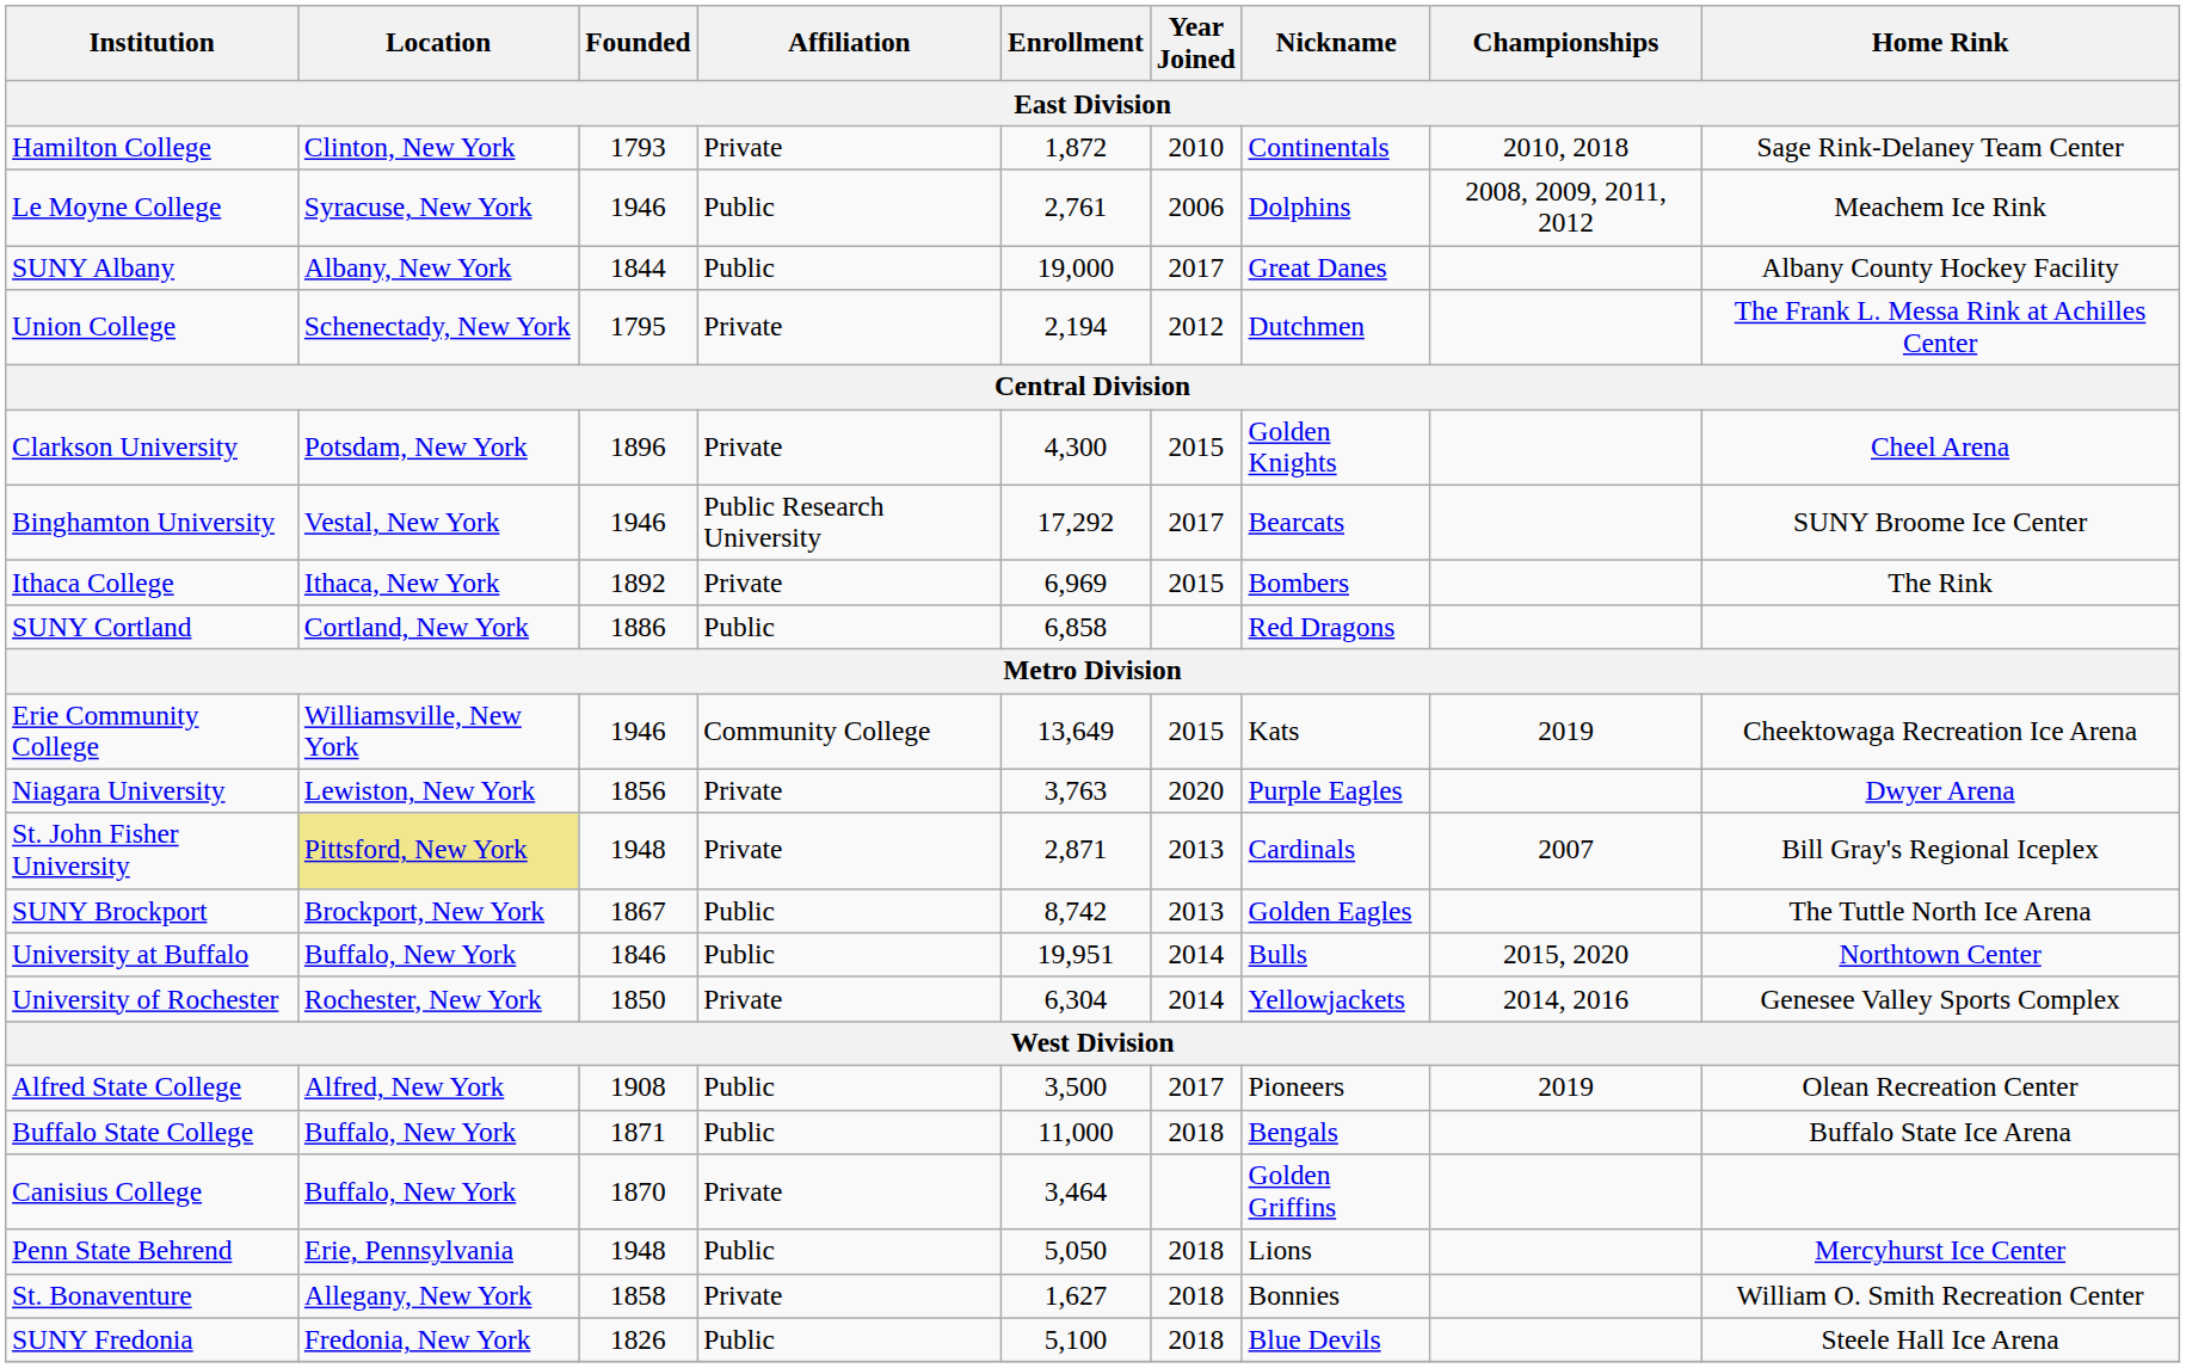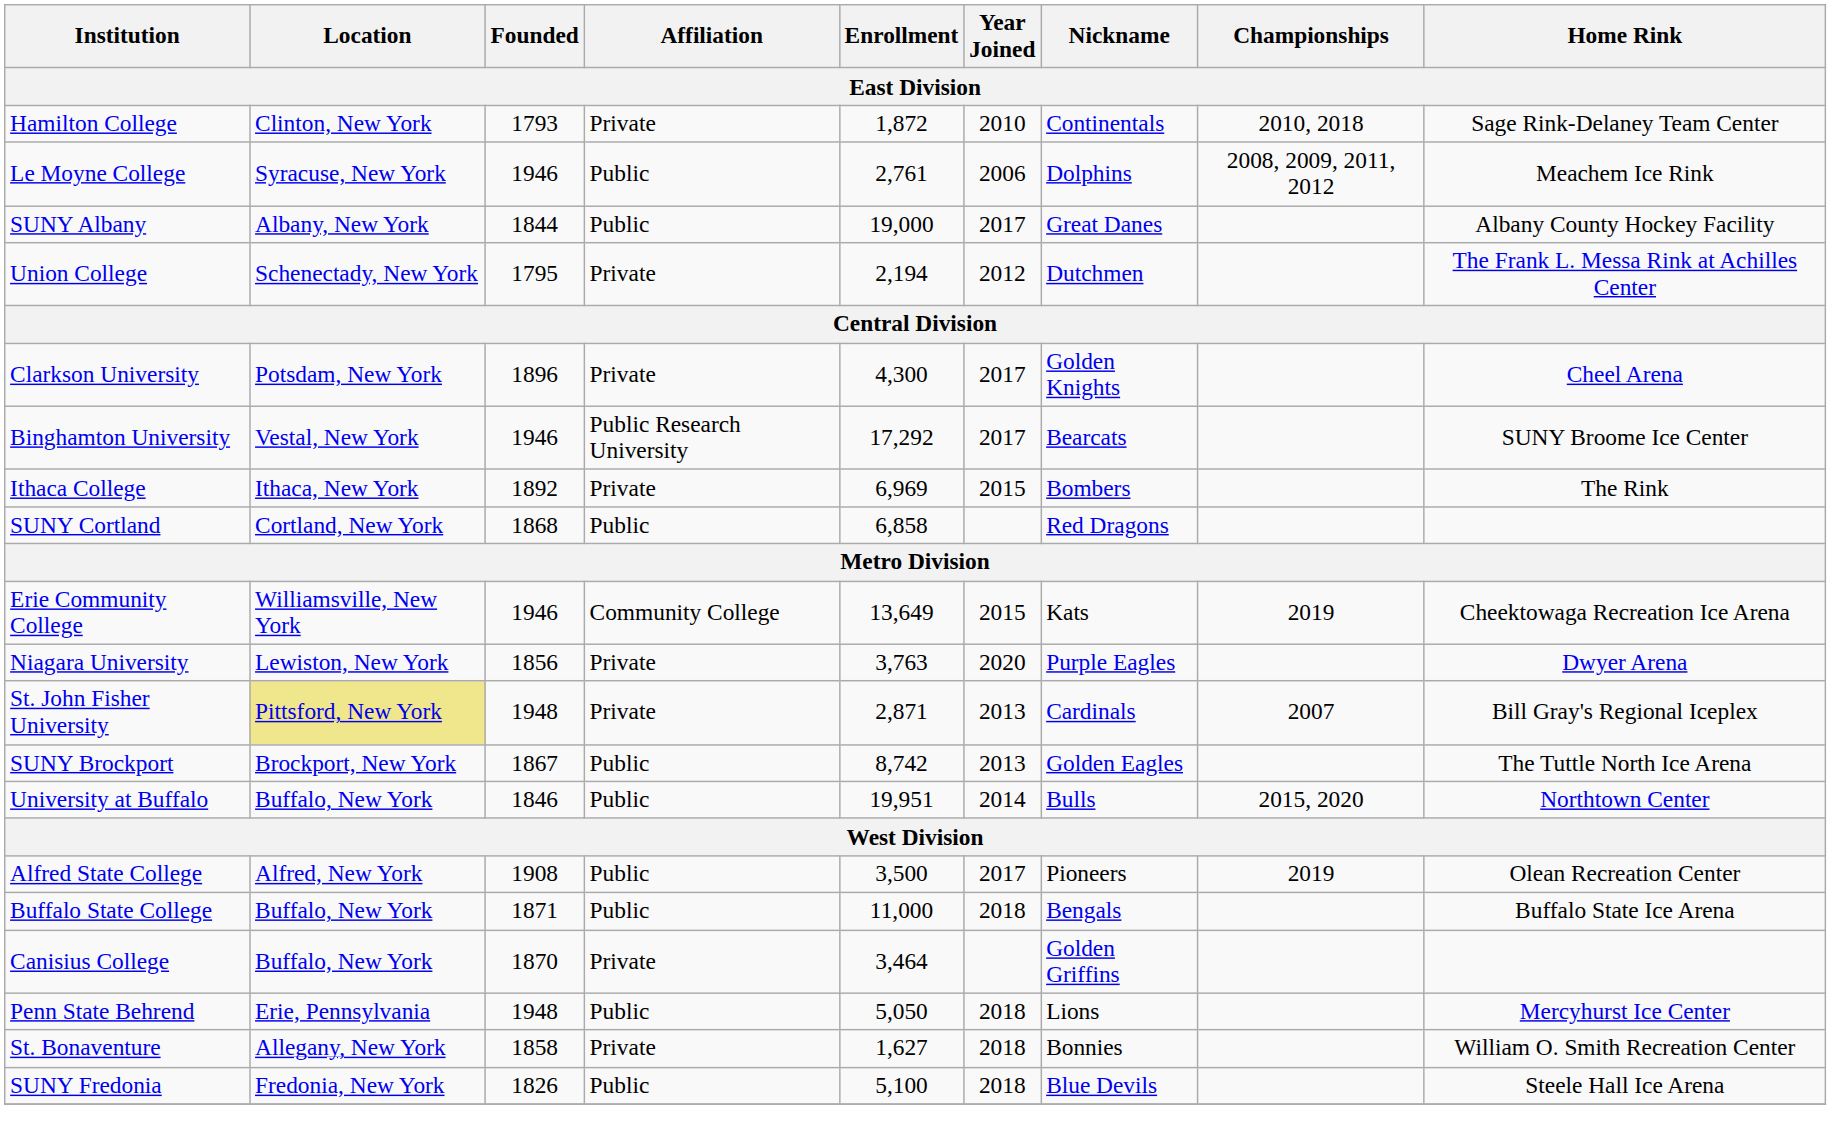 <table class="wikitable sortable">
 <tr>
 <th>Institution</th>
 <th>Location</th>
 <th>Founded</th>
 <th>Affiliation</th>
 <th>Enrollment</th>
 <th>Year<br>Joined</th>
 <th>Nickname</th>
 <th>Championships</th>
 <th>Home Rink</th>
 </tr>
 <tr>
 <th colspan="9">East Division</th>
 </tr>
 <tr>
 <td><a href='#'>Hamilton College</a></td>
 <td><a href='#'>Clinton, New York</a></td>
 <td align=center>1793</td>
 <td>Private</td>
 <td align=center>1,872</td>
 <td align=center>2010</td>
 <td><a href='#'>Continentals</a></td>
 <td align=center>2010, 2018</td>
 <td align=center>Sage Rink-Delaney Team Center</td>
 </tr>
 <tr>
 <td><a href='#'>Le Moyne College</a></td>
 <td><a href='#'>Syracuse, New York</a></td>
 <td align=center>1946</td>
 <td>Public</td>
 <td align=center>2,761</td>
 <td align=center>2006</td>
 <td><a href='#'>Dolphins</a></td>
 <td align=center>2008, 2009, 2011, 2012</td>
 <td align=center>Meachem Ice Rink</td>
 </tr>
 <tr>
 <td><a href='#'>SUNY Albany</a></td>
 <td><a href='#'>Albany, New York</a></td>
 <td align=center>1844</td>
 <td>Public</td>
 <td align=center>19,000</td>
 <td align=center>2017</td>
 <td><a href='#'>Great Danes</a></td>
 <td align=center></td>
 <td align=center>Albany County Hockey Facility</td>
 </tr>
 <tr>
 <td><a href='#'>Union College</a></td>
 <td><a href='#'>Schenectady, New York</a></td>
 <td align=center>1795</td>
 <td>Private</td>
 <td align=center>2,194</td>
 <td align=center>2012</td>
 <td><a href='#'>Dutchmen</a></td>
 <td align=center></td>
 <td align=center><a href='#'>The Frank L. Messa Rink at Achilles Center</a></td>
 </tr>
 <tr>
 <th colspan="9">Central Division</th>
 </tr>
 <tr>
 <td><a href='#'>Clarkson University</a></td>
 <td><a href='#'>Potsdam, New York</a></td>
 <td align=center>1896</td>
 <td>Private</td>
 <td align=center>4,300</td>
-<td align=center>2015</td>
+<td align=center>2017</td>
 <td><a href='#'>Golden Knights</a></td>
 <td align=center></td>
 <td align=center><a href='#'>Cheel Arena</a></td>
 </tr>
 <tr>
 <td><a href='#'>Binghamton University</a></td>
 <td><a href='#'>Vestal, New York</a></td>
 <td align=center>1946</td>
 <td>Public Research University</td>
 <td align=center>17,292</td>
 <td align=center>2017</td>
 <td><a href='#'>Bearcats</a></td>
 <td align=center></td>
 <td align=center>SUNY Broome Ice Center</td>
 </tr>
 <tr>
 <td><a href='#'>Ithaca College</a></td>
 <td><a href='#'>Ithaca, New York</a></td>
 <td align=center>1892</td>
 <td>Private</td>
 <td align=center>6,969</td>
 <td align=center>2015</td>
 <td><a href='#'>Bombers</a></td>
 <td align=center></td>
 <td align=center>The Rink</td>
 </tr>
 <tr>
 <td><a href='#'>SUNY Cortland</a></td>
 <td><a href='#'>Cortland, New York</a></td>
-<td align=center>1886</td>
+<td align=center>1868</td>
 <td>Public</td>
 <td align=center>6,858</td>
 <td align=center></td>
 <td><a href='#'>Red Dragons</a></td>
 <td align=center></td>
 <td align=center></td>
 </tr>
 <tr>
 <th colspan="9">Metro Division</th>
 </tr>
 <tr>
 <td><a href='#'>Erie Community College</a></td>
 <td><a href='#'>Williamsville, New York</a></td>
 <td align=center>1946</td>
 <td>Community College</td>
 <td align=center>13,649</td>
 <td align=center>2015</td>
 <td>Kats</td>
 <td align=center>2019</td>
 <td align=center>Cheektowaga Recreation Ice Arena</td>
 </tr>
 <tr>
 <td><a href='#'>Niagara University</a></td>
 <td><a href='#'>Lewiston, New York</a></td>
 <td align=center>1856</td>
 <td>Private</td>
 <td align=center>3,763</td>
 <td align=center>2020</td>
 <td><a href='#'>Purple Eagles</a></td>
 <td align=center></td>
 <td align=center><a href='#'>Dwyer Arena</a></td>
 </tr>
 <tr>
 <td><a href='#'>St. John Fisher University</a></td>
 <td style="background: khaki;"><a href='#'>Pittsford, New York</a></td>
 <td align=center>1948</td>
 <td>Private</td>
 <td align=center>2,871</td>
 <td align=center>2013</td>
 <td><a href='#'>Cardinals</a></td>
 <td align=center>2007</td>
 <td align=center>Bill Gray's Regional Iceplex</td>
 </tr>
 <tr>
 <td><a href='#'>SUNY Brockport</a></td>
 <td><a href='#'>Brockport, New York</a></td>
 <td align=center>1867</td>
 <td>Public</td>
 <td align=center>8,742</td>
 <td align=center>2013</td>
 <td><a href='#'>Golden Eagles</a></td>
 <td align=center></td>
 <td align=center>The Tuttle North Ice Arena</td>
 </tr>
 <tr>
 <td><a href='#'>University at Buffalo</a></td>
 <td><a href='#'>Buffalo, New York</a></td>
 <td align=center>1846</td>
 <td>Public</td>
 <td align=center>19,951</td>
 <td align=center>2014</td>
 <td><a href='#'>Bulls</a></td>
 <td align=center>2015, 2020</td>
 <td align=center><a href='#'>Northtown Center</a></td>
-</tr>
-<tr>
-<td><a href='#'>University of Rochester</a></td>
-<td><a href='#'>Rochester, New York</a></td>
-<td align=center>1850</td>
-<td>Private</td>
-<td align=center>6,304</td>
-<td align=center>2014</td>
-<td><a href='#'>Yellowjackets</a></td>
-<td align=center>2014, 2016</td>
-<td align=center>Genesee Valley Sports Complex</td>
 </tr>
 <tr>
 <th colspan="9">West Division</th>
 </tr>
 <tr>
 <td><a href='#'>Alfred State College</a></td>
 <td><a href='#'>Alfred, New York</a></td>
 <td align=center>1908</td>
 <td>Public</td>
 <td align=center>3,500</td>
 <td align=center>2017</td>
 <td>Pioneers</td>
 <td align=center>2019</td>
 <td align=center>Olean Recreation Center</td>
 </tr>
 <tr>
 <td><a href='#'>Buffalo State College</a></td>
 <td><a href='#'>Buffalo, New York</a></td>
 <td align=center>1871</td>
 <td>Public</td>
 <td align=center>11,000</td>
 <td align=center>2018</td>
 <td><a href='#'>Bengals</a></td>
 <td align=center></td>
 <td align=center>Buffalo State Ice Arena</td>
 </tr>
 <tr>
 <td><a href='#'>Canisius College</a></td>
 <td><a href='#'>Buffalo, New York</a></td>
 <td align=center>1870</td>
 <td>Private</td>
 <td align=center>3,464</td>
 <td align=center></td>
 <td><a href='#'>Golden Griffins</a></td>
 <td align=center></td>
 <td align=center></td>
 </tr>
 <tr>
 <td><a href='#'>Penn State Behrend</a></td>
 <td><a href='#'>Erie, Pennsylvania</a></td>
 <td align=center>1948</td>
 <td>Public</td>
 <td align=center>5,050</td>
 <td align=center>2018</td>
 <td>Lions</td>
 <td align=center></td>
 <td align=center><a href='#'>Mercyhurst Ice Center</a></td>
 </tr>
 <tr>
 <td><a href='#'>St. Bonaventure</a></td>
 <td><a href='#'>Allegany, New York</a></td>
 <td align=center>1858</td>
 <td>Private</td>
 <td align=center>1,627</td>
 <td align=center>2018</td>
 <td>Bonnies</td>
 <td></td>
 <td align=center>William O. Smith Recreation Center</td>
 </tr>
 <tr>
 <td><a href='#'>SUNY Fredonia</a></td>
 <td><a href='#'>Fredonia, New York</a></td>
 <td align=center>1826</td>
 <td>Public</td>
 <td align=center>5,100</td>
 <td align=center>2018</td>
 <td><a href='#'>Blue Devils</a></td>
 <td align=center></td>
 <td align=center>Steele Hall Ice Arena</td>
 </tr>
 <tr>
 </tr>
 </table>
